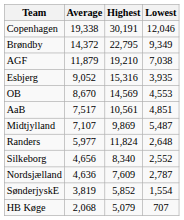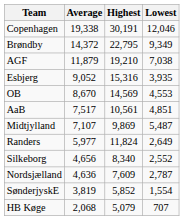 <table class="wikitable sortable">
 <tr>
 <th>Team</th>
 <th>Average</th>
 <th>Highest</th>
 <th>Lowest</th>
 </tr>
 <tr>
 <td>Copenhagen</td>
 <td align="center">19,338</td>
 <td align="center">30,191</td>
 <td align="center">12,046</td>
 </tr>
 <tr>
 <td>Brøndby</td>
 <td align="center">14,372</td>
 <td align="center">22,795</td>
 <td align="center">9,349</td>
 </tr>
 <tr>
 <td>AGF</td>
 <td align="center">11,879</td>
 <td align="center">19,210</td>
 <td align="center">7,038</td>
 </tr>
 <tr>
 <td>Esbjerg</td>
 <td align="center">9,052</td>
 <td align="center">15,316</td>
 <td align="center">3,935</td>
 </tr>
 <tr>
 <td>OB</td>
 <td align="center">8,670</td>
 <td align="center">14,569</td>
 <td align="center">4,553</td>
 </tr>
 <tr>
 <td>AaB</td>
 <td align="center">7,517</td>
 <td align="center">10,561</td>
 <td align="center">4,851</td>
 </tr>
 <tr>
 <td>Midtjylland</td>
 <td align="center">7,107</td>
 <td align="center">9,869</td>
 <td align="center">5,487</td>
 </tr>
 <tr>
 <td>Randers</td>
 <td align="center">5,977</td>
 <td align="center">11,824</td>
-<td align="center">2,648</td>
+<td align="center">2,649</td>
 </tr>
 <tr>
 <td>Silkeborg</td>
 <td align="center">4,656</td>
 <td align="center">8,340</td>
 <td align="center">2,552</td>
 </tr>
 <tr>
 <td>Nordsjælland</td>
 <td align="center">4,636</td>
 <td align="center">7,609</td>
 <td align="center">2,787</td>
 </tr>
 <tr>
 <td>SønderjyskE</td>
 <td align="center">3,819</td>
 <td align="center">5,852</td>
 <td align="center">1,554</td>
 </tr>
 <tr>
 <td>HB Køge</td>
 <td align="center">2,068</td>
 <td align="center">5,079</td>
 <td align="center">707</td>
 </tr>
 </table>
